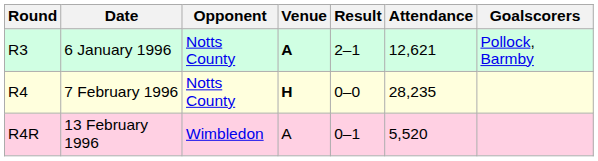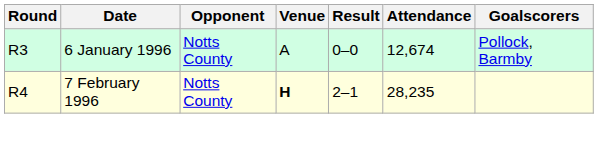 <table class="wikitable">
 <tr>
 <th>Round</th>
 <th>Date</th>
 <th>Opponent</th>
 <th>Venue</th>
 <th>Result</th>
 <th>Attendance</th>
 <th>Goalscorers</th>
 </tr>
 <tr style="background-color: #d0ffe3;">
 <td>R3</td>
 <td>6 January 1996</td>
 <td><a href='#'>Notts County</a></td>
-<td><strong>A</strong></td>
-<td>2–1</td>
-<td>12,621</td>
+<td>A</td>
+<td>0–0</td>
+<td>12,674</td>
 <td><a href='#'>Pollock</a>, <a href='#'>Barmby</a></td>
 </tr>
 <tr style="background-color: #ffffdd;">
 <td>R4</td>
 <td>7 February 1996</td>
 <td><a href='#'>Notts County</a></td>
 <td><strong>H</strong></td>
-<td>0–0</td>
+<td>2–1</td>
 <td>28,235</td>
 <td></td>
 </tr>
-<tr style="background-color: #ffd0e3;">
-<td>R4R</td>
-<td>13 February 1996</td>
-<td><a href='#'>Wimbledon</a></td>
-<td>A</td>
-<td>0–1</td>
-<td>5,520</td>
-<td></td>
-</tr>
 </table>
